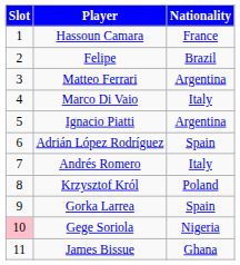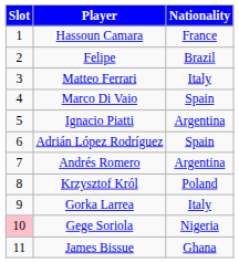 <table class="wikitable" style="text-align:center; margin-left:1em; font-size:85%;">
 <tr>
 <th style="background:#00f; color:white; text-align:center;">Slot</th>
 <th style="background:#00f; color:white; text-align:center;">Player</th>
 <th style="background:#00f; color:white; text-align:center;">Nationality</th>
 </tr>
 <tr>
 <td>1</td>
 <td><a href='#'>Hassoun Camara</a></td>
 <td> <a href='#'>France</a></td>
 </tr>
 <tr>
 <td>2</td>
 <td><a href='#'>Felipe</a></td>
 <td> <a href='#'>Brazil</a></td>
 </tr>
 <tr>
 <td>3</td>
 <td><a href='#'>Matteo Ferrari</a></td>
-<td> <a href='#'>Argentina</a></td>
+<td> <a href='#'>Italy</a></td>
 </tr>
 <tr>
 <td>4</td>
 <td><a href='#'>Marco Di Vaio</a></td>
-<td> <a href='#'>Italy</a></td>
+<td> <a href='#'>Spain</a></td>
 </tr>
 <tr>
 <td>5</td>
 <td><a href='#'>Ignacio Piatti</a></td>
 <td> <a href='#'>Argentina</a></td>
 </tr>
 <tr>
 <td>6</td>
 <td><a href='#'>Adrián López Rodríguez</a></td>
 <td> <a href='#'>Spain</a></td>
 </tr>
 <tr>
 <td>7</td>
 <td><a href='#'>Andrés Romero</a></td>
-<td> <a href='#'>Italy</a></td>
+<td> <a href='#'>Argentina</a></td>
 </tr>
 <tr>
 <td>8</td>
 <td><a href='#'>Krzysztof Król</a></td>
 <td> <a href='#'>Poland</a></td>
 </tr>
 <tr>
 <td>9</td>
 <td><a href='#'>Gorka Larrea</a></td>
-<td> <a href='#'>Spain</a></td>
+<td> <a href='#'>Italy</a></td>
 </tr>
 <tr>
 <td style="background: pink;">10</td>
 <td><a href='#'>Gege Soriola</a></td>
 <td> <a href='#'>Nigeria</a></td>
 </tr>
 <tr>
 <td>11</td>
 <td><a href='#'>James Bissue</a></td>
 <td> <a href='#'>Ghana</a></td>
 </tr>
 </table>
